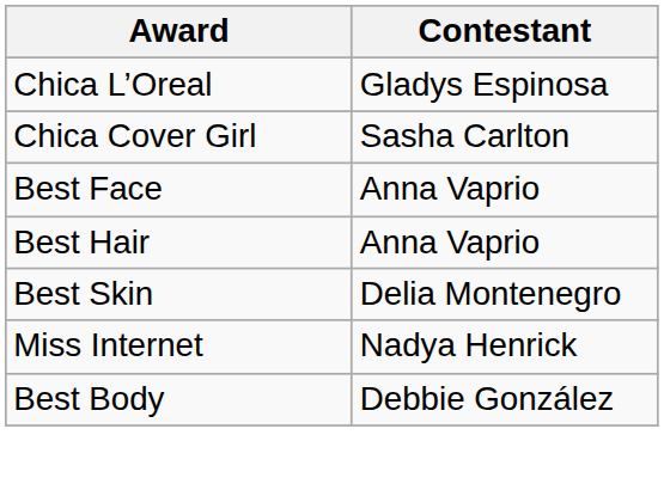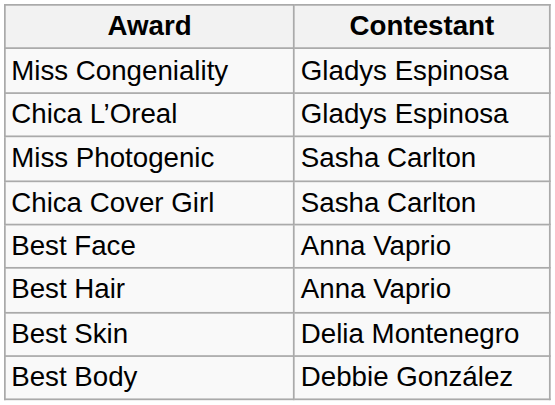 <table class="wikitable">
 <tr>
 <th width="160">Award</th>
 <th width="140">Contestant</th>
 </tr>
 <tr>
+<td>Miss Congeniality</td>
+<td>Gladys Espinosa</td>
+</tr>
+<tr>
 <td>Chica L’Oreal</td>
 <td>Gladys Espinosa</td>
+</tr>
+<tr>
+<td>Miss Photogenic</td>
+<td>Sasha Carlton</td>
 </tr>
 <tr>
 <td>Chica Cover Girl</td>
 <td>Sasha Carlton</td>
 </tr>
 <tr>
 <td>Best Face</td>
 <td>Anna Vaprio</td>
 </tr>
 <tr>
 <td>Best Hair</td>
 <td>Anna Vaprio</td>
 </tr>
 <tr>
 <td>Best Skin</td>
 <td>Delia Montenegro</td>
 </tr>
 <tr>
-<td>Miss Internet</td>
-<td>Nadya Henrick</td>
-</tr>
-<tr>
 <td>Best Body</td>
 <td>Debbie González</td>
 </tr>
 </table>
